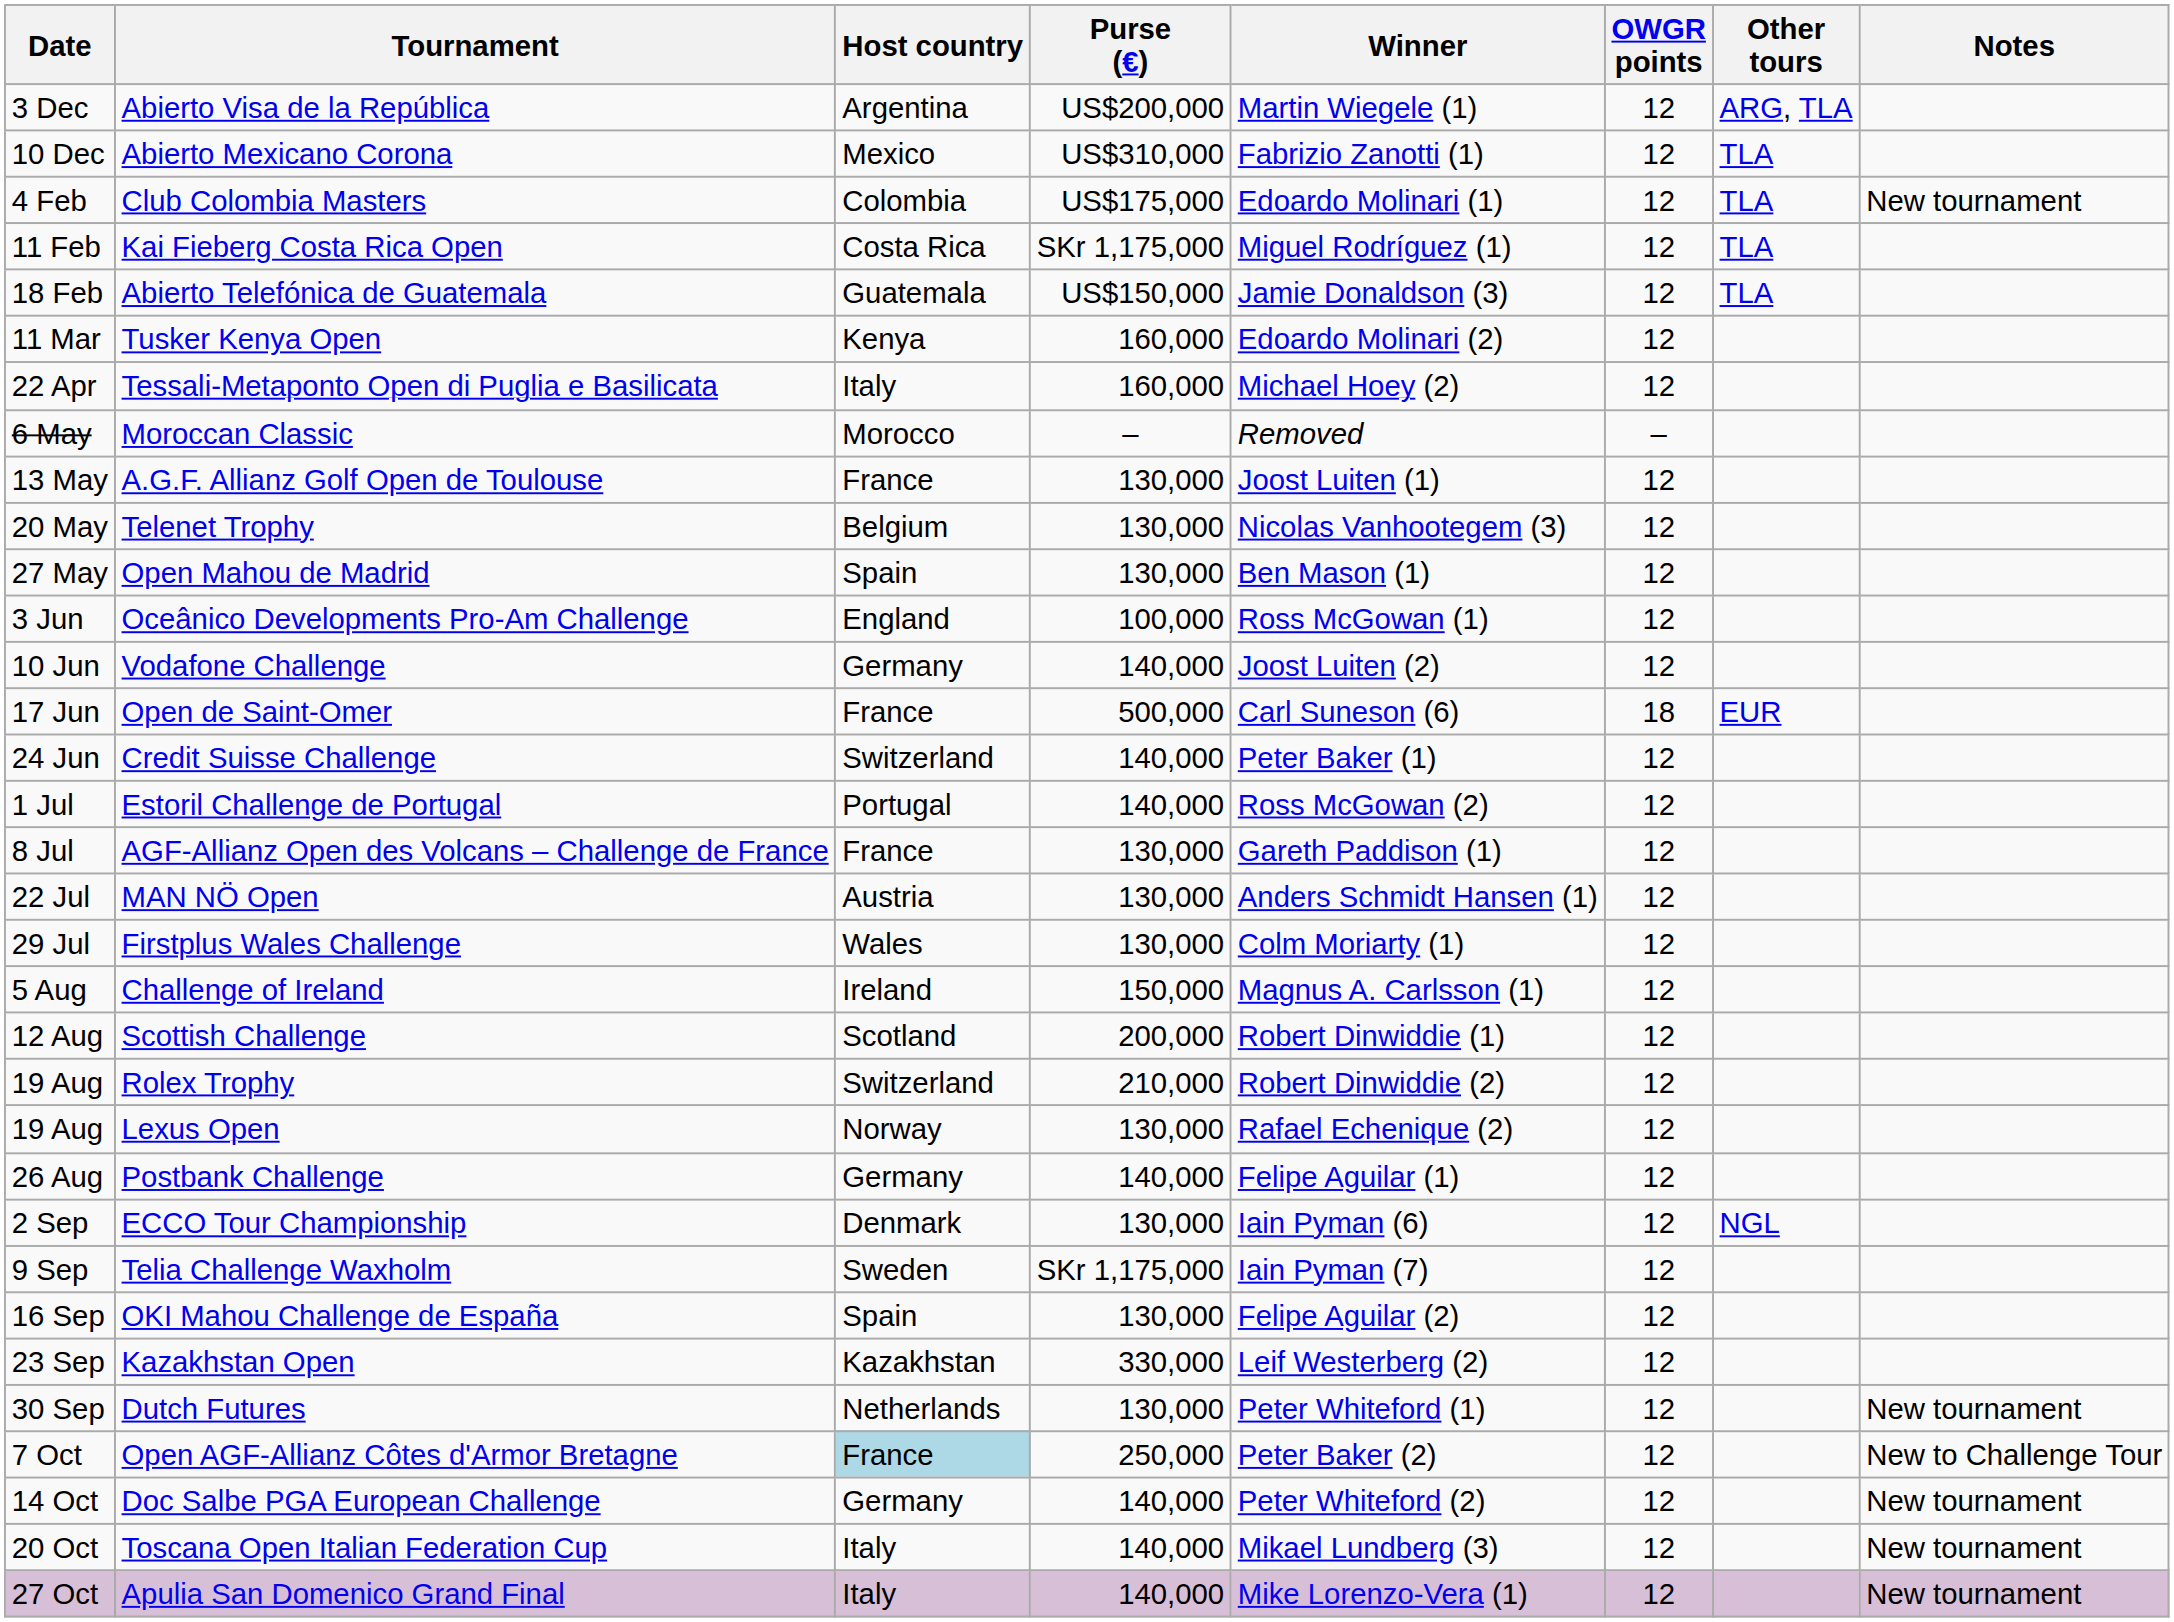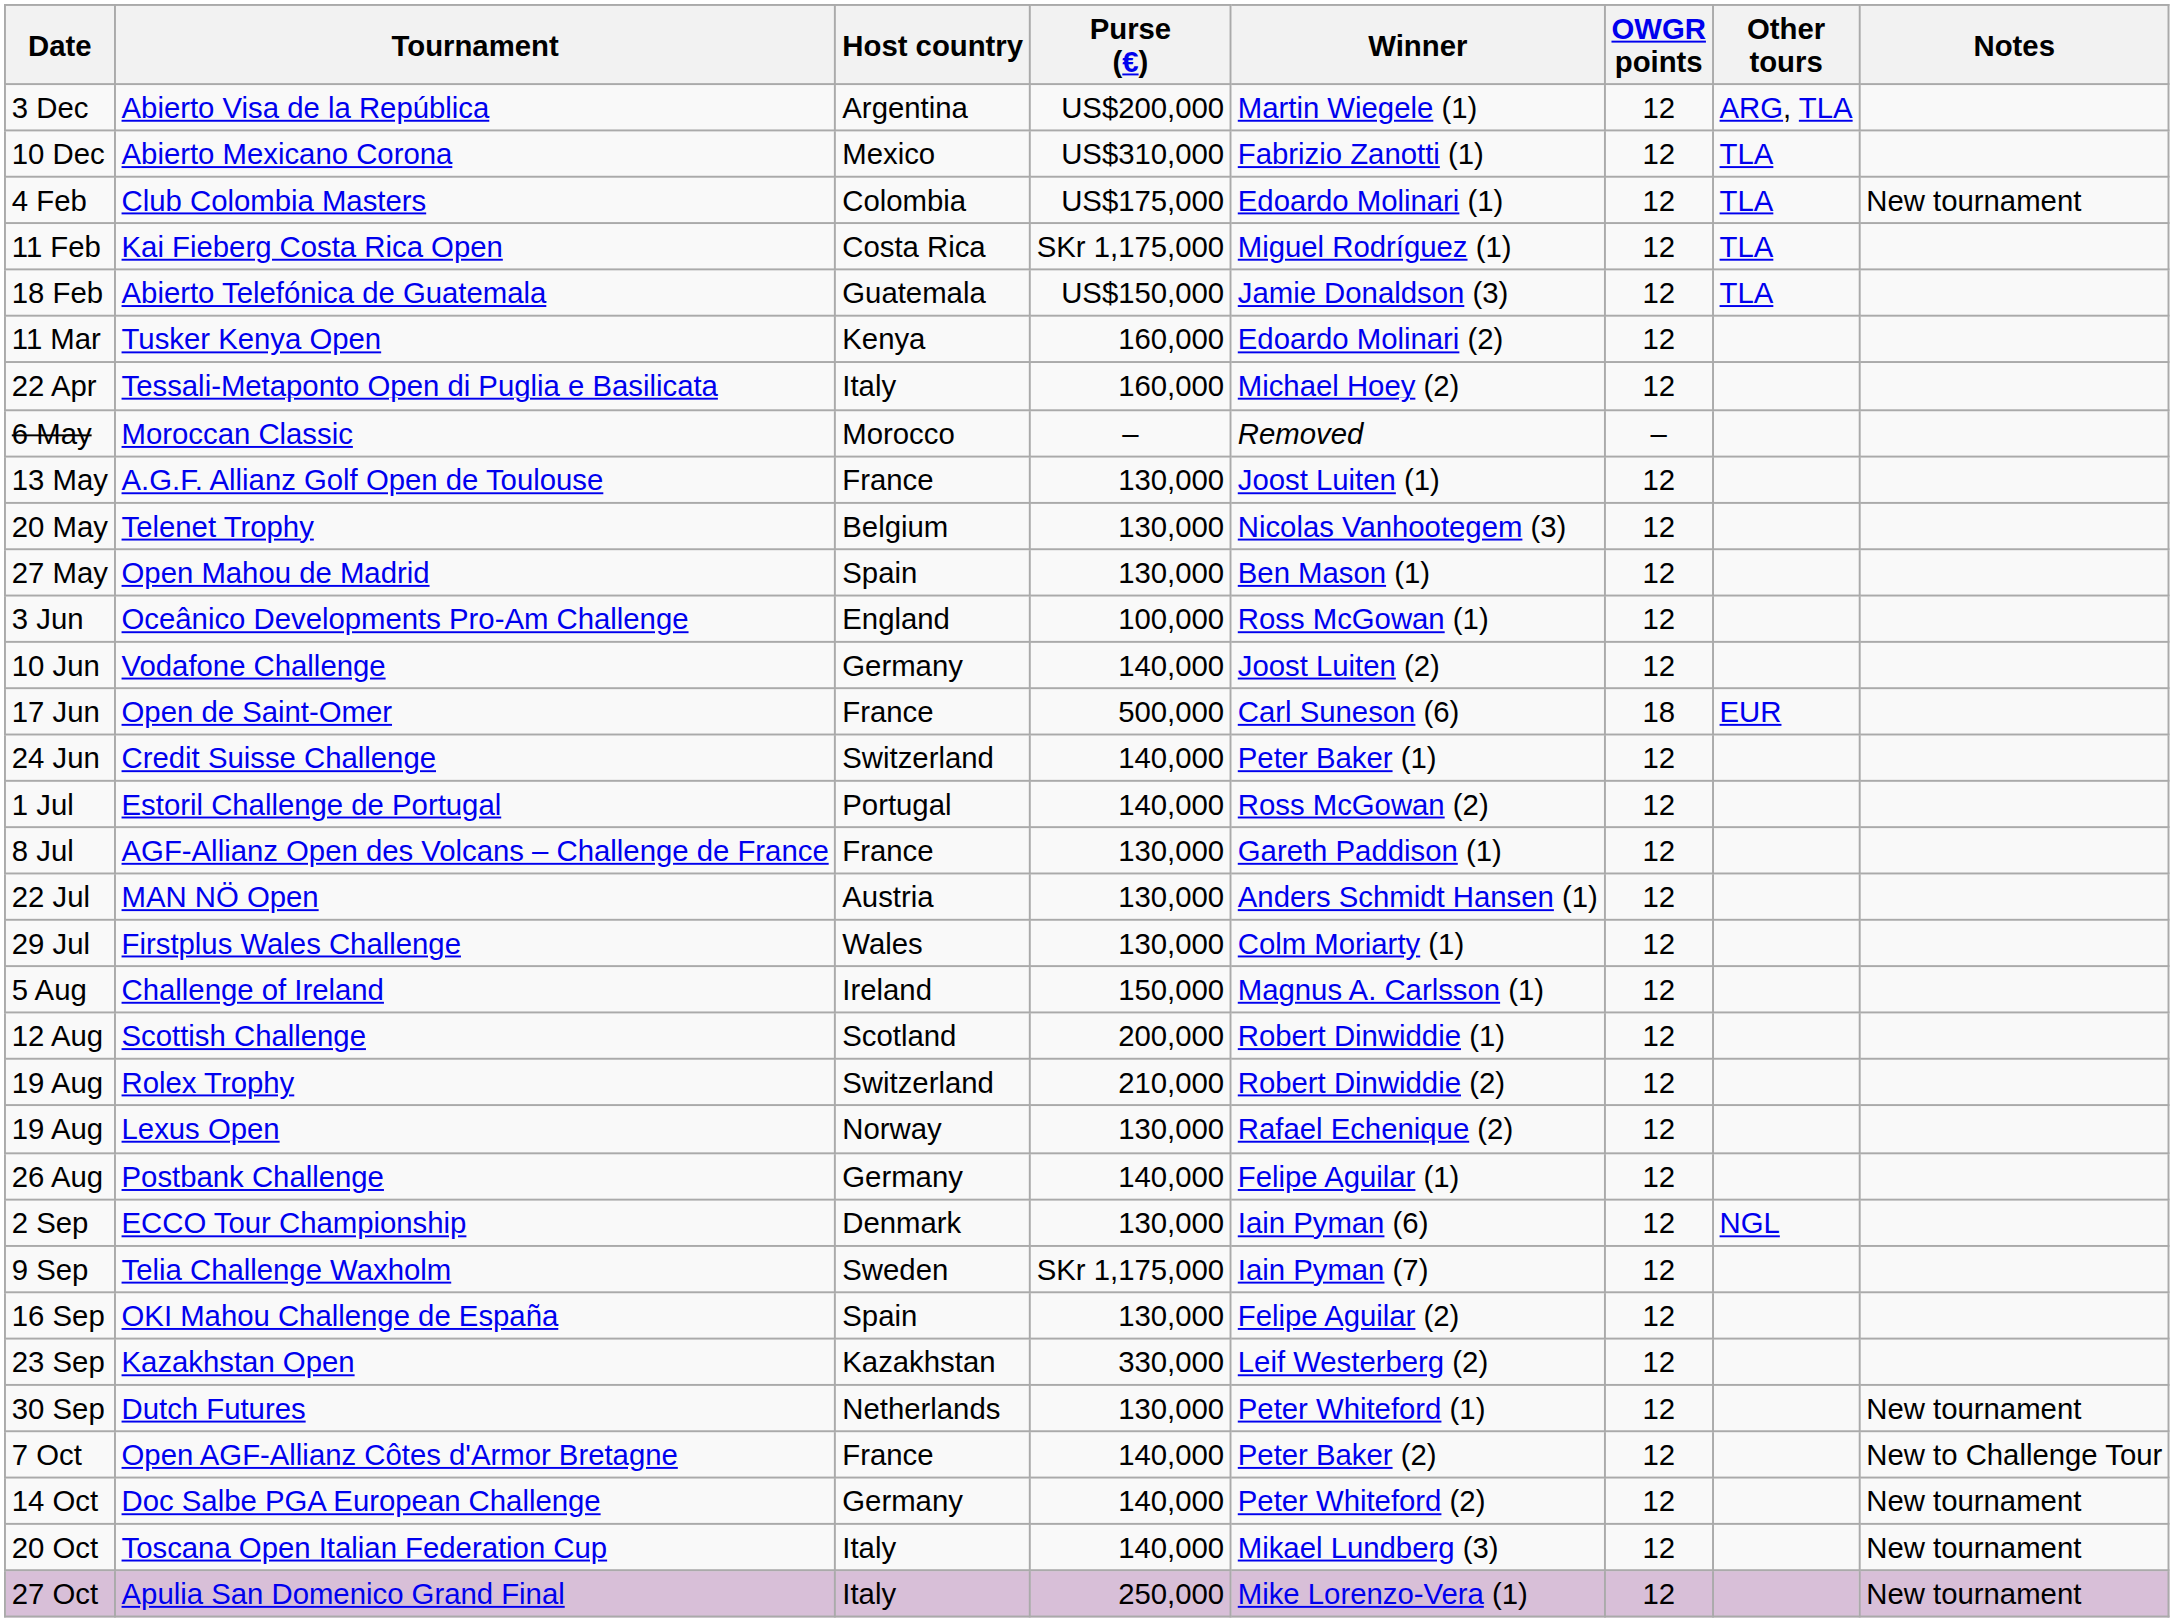 <table class="wikitable" style="font-size:95%">
 <tr>
 <th>Date</th>
 <th>Tournament</th>
 <th>Host country</th>
 <th>Purse<br>(<a href='#'>€</a>)</th>
 <th>Winner</th>
 <th><a href='#'>OWGR</a><br>points</th>
 <th>Other<br>tours</th>
 <th>Notes</th>
 </tr>
 <tr>
 <td>3 Dec</td>
 <td><a href='#'>Abierto Visa de la República</a></td>
 <td>Argentina</td>
 <td align=right>US$200,000</td>
 <td> <a href='#'>Martin Wiegele</a> (1)</td>
 <td align=center>12</td>
 <td><a href='#'>ARG</a>, <a href='#'>TLA</a></td>
 <td></td>
 </tr>
 <tr>
 <td>10 Dec</td>
 <td><a href='#'>Abierto Mexicano Corona</a></td>
 <td>Mexico</td>
 <td align=right>US$310,000</td>
 <td> <a href='#'>Fabrizio Zanotti</a> (1)</td>
 <td align=center>12</td>
 <td><a href='#'>TLA</a></td>
 <td></td>
 </tr>
 <tr>
 <td>4 Feb</td>
 <td><a href='#'>Club Colombia Masters</a></td>
 <td>Colombia</td>
 <td align=right>US$175,000</td>
 <td> <a href='#'>Edoardo Molinari</a> (1)</td>
 <td align=center>12</td>
 <td><a href='#'>TLA</a></td>
 <td>New tournament</td>
 </tr>
 <tr>
 <td>11 Feb</td>
 <td><a href='#'>Kai Fieberg Costa Rica Open</a></td>
 <td>Costa Rica</td>
 <td align=right>SKr 1,175,000</td>
 <td> <a href='#'>Miguel Rodríguez</a> (1)</td>
 <td align=center>12</td>
 <td><a href='#'>TLA</a></td>
 <td></td>
 </tr>
 <tr>
 <td>18 Feb</td>
 <td><a href='#'>Abierto Telefónica de Guatemala</a></td>
 <td>Guatemala</td>
 <td align=right>US$150,000</td>
 <td> <a href='#'>Jamie Donaldson</a> (3)</td>
 <td align=center>12</td>
 <td><a href='#'>TLA</a></td>
 <td></td>
 </tr>
 <tr>
 <td>11 Mar</td>
 <td><a href='#'>Tusker Kenya Open</a></td>
 <td>Kenya</td>
 <td align=right>160,000</td>
 <td> <a href='#'>Edoardo Molinari</a> (2)</td>
 <td align=center>12</td>
 <td></td>
 <td></td>
 </tr>
 <tr>
 <td>22 Apr</td>
 <td><a href='#'>Tessali-Metaponto Open di Puglia e Basilicata</a></td>
 <td>Italy</td>
 <td align=right>160,000</td>
 <td> <a href='#'>Michael Hoey</a> (2)</td>
 <td align=center>12</td>
 <td></td>
 <td></td>
 </tr>
 <tr>
 <td><s>6 May</s></td>
 <td><a href='#'>Moroccan Classic</a></td>
 <td>Morocco</td>
 <td align=center>–</td>
 <td><em>Removed</em></td>
 <td align=center>–</td>
 <td></td>
 <td></td>
 </tr>
 <tr>
 <td>13 May</td>
 <td><a href='#'>A.G.F. Allianz Golf Open de Toulouse</a></td>
 <td>France</td>
 <td align=right>130,000</td>
 <td> <a href='#'>Joost Luiten</a> (1)</td>
 <td align=center>12</td>
 <td></td>
 <td></td>
 </tr>
 <tr>
 <td>20 May</td>
 <td><a href='#'>Telenet Trophy</a></td>
 <td>Belgium</td>
 <td align=right>130,000</td>
 <td> <a href='#'>Nicolas Vanhootegem</a> (3)</td>
 <td align=center>12</td>
 <td></td>
 <td></td>
 </tr>
 <tr>
 <td>27 May</td>
 <td><a href='#'>Open Mahou de Madrid</a></td>
 <td>Spain</td>
 <td align=right>130,000</td>
 <td> <a href='#'>Ben Mason</a> (1)</td>
 <td align=center>12</td>
 <td></td>
 <td></td>
 </tr>
 <tr>
 <td>3 Jun</td>
 <td><a href='#'>Oceânico Developments Pro-Am Challenge</a></td>
 <td>England</td>
 <td align=right>100,000</td>
 <td> <a href='#'>Ross McGowan</a> (1)</td>
 <td align=center>12</td>
 <td></td>
 <td></td>
 </tr>
 <tr>
 <td>10 Jun</td>
 <td><a href='#'>Vodafone Challenge</a></td>
 <td>Germany</td>
 <td align=right>140,000</td>
 <td> <a href='#'>Joost Luiten</a> (2)</td>
 <td align=center>12</td>
 <td></td>
 <td></td>
 </tr>
 <tr>
 <td>17 Jun</td>
 <td><a href='#'>Open de Saint-Omer</a></td>
 <td>France</td>
 <td align=right>500,000</td>
 <td> <a href='#'>Carl Suneson</a> (6)</td>
 <td align=center>18</td>
 <td><a href='#'>EUR</a></td>
 <td></td>
 </tr>
 <tr>
 <td>24 Jun</td>
 <td><a href='#'>Credit Suisse Challenge</a></td>
 <td>Switzerland</td>
 <td align=right>140,000</td>
 <td> <a href='#'>Peter Baker</a> (1)</td>
 <td align=center>12</td>
 <td></td>
 <td></td>
 </tr>
 <tr>
 <td>1 Jul</td>
 <td><a href='#'>Estoril Challenge de Portugal</a></td>
 <td>Portugal</td>
 <td align=right>140,000</td>
 <td> <a href='#'>Ross McGowan</a> (2)</td>
 <td align=center>12</td>
 <td></td>
 <td></td>
 </tr>
 <tr>
 <td>8 Jul</td>
 <td><a href='#'>AGF-Allianz Open des Volcans – Challenge de France</a></td>
 <td>France</td>
 <td align=right>130,000</td>
 <td> <a href='#'>Gareth Paddison</a> (1)</td>
 <td align=center>12</td>
 <td></td>
 <td></td>
 </tr>
 <tr>
 <td>22 Jul</td>
 <td><a href='#'>MAN NÖ Open</a></td>
 <td>Austria</td>
 <td align=right>130,000</td>
 <td> <a href='#'>Anders Schmidt Hansen</a> (1)</td>
 <td align=center>12</td>
 <td></td>
 <td></td>
 </tr>
 <tr>
 <td>29 Jul</td>
 <td><a href='#'>Firstplus Wales Challenge</a></td>
 <td>Wales</td>
 <td align=right>130,000</td>
 <td> <a href='#'>Colm Moriarty</a> (1)</td>
 <td align=center>12</td>
 <td></td>
 <td></td>
 </tr>
 <tr>
 <td>5 Aug</td>
 <td><a href='#'>Challenge of Ireland</a></td>
 <td>Ireland</td>
 <td align=right>150,000</td>
 <td> <a href='#'>Magnus A. Carlsson</a> (1)</td>
 <td align=center>12</td>
 <td></td>
 <td></td>
 </tr>
 <tr>
 <td>12 Aug</td>
 <td><a href='#'>Scottish Challenge</a></td>
 <td>Scotland</td>
 <td align=right>200,000</td>
 <td> <a href='#'>Robert Dinwiddie</a> (1)</td>
 <td align=center>12</td>
 <td></td>
 <td></td>
 </tr>
 <tr>
 <td>19 Aug</td>
 <td><a href='#'>Rolex Trophy</a></td>
 <td>Switzerland</td>
 <td align=right>210,000</td>
 <td> <a href='#'>Robert Dinwiddie</a> (2)</td>
 <td align=center>12</td>
 <td></td>
 <td></td>
 </tr>
 <tr>
 <td>19 Aug</td>
 <td><a href='#'>Lexus Open</a></td>
 <td>Norway</td>
 <td align=right>130,000</td>
 <td> <a href='#'>Rafael Echenique</a> (2)</td>
 <td align=center>12</td>
 <td></td>
 <td></td>
 </tr>
 <tr>
 <td>26 Aug</td>
 <td><a href='#'>Postbank Challenge</a></td>
 <td>Germany</td>
 <td align=right>140,000</td>
 <td> <a href='#'>Felipe Aguilar</a> (1)</td>
 <td align=center>12</td>
 <td></td>
 <td></td>
 </tr>
 <tr>
 <td>2 Sep</td>
 <td><a href='#'>ECCO Tour Championship</a></td>
 <td>Denmark</td>
 <td align=right>130,000</td>
 <td> <a href='#'>Iain Pyman</a> (6)</td>
 <td align=center>12</td>
 <td><a href='#'>NGL</a></td>
 <td></td>
 </tr>
 <tr>
 <td>9 Sep</td>
 <td><a href='#'>Telia Challenge Waxholm</a></td>
 <td>Sweden</td>
 <td align=right>SKr 1,175,000</td>
 <td> <a href='#'>Iain Pyman</a> (7)</td>
 <td align=center>12</td>
 <td></td>
 <td></td>
 </tr>
 <tr>
 <td>16 Sep</td>
 <td><a href='#'>OKI Mahou Challenge de España</a></td>
 <td>Spain</td>
 <td align=right>130,000</td>
 <td> <a href='#'>Felipe Aguilar</a> (2)</td>
 <td align=center>12</td>
 <td></td>
 <td></td>
 </tr>
 <tr>
 <td>23 Sep</td>
 <td><a href='#'>Kazakhstan Open</a></td>
 <td>Kazakhstan</td>
 <td align=right>330,000</td>
 <td> <a href='#'>Leif Westerberg</a> (2)</td>
 <td align=center>12</td>
 <td></td>
 <td></td>
 </tr>
 <tr>
 <td>30 Sep</td>
 <td><a href='#'>Dutch Futures</a></td>
 <td>Netherlands</td>
 <td align=right>130,000</td>
 <td> <a href='#'>Peter Whiteford</a> (1)</td>
 <td align=center>12</td>
 <td></td>
 <td>New tournament</td>
 </tr>
 <tr>
 <td>7 Oct</td>
 <td><a href='#'>Open AGF-Allianz Côtes d'Armor Bretagne</a></td>
-<td style="background: lightblue;">France</td>
-<td align=right>250,000</td>
+<td>France</td>
+<td align=right>140,000</td>
 <td> <a href='#'>Peter Baker</a> (2)</td>
 <td align=center>12</td>
 <td></td>
 <td>New to Challenge Tour</td>
 </tr>
 <tr>
 <td>14 Oct</td>
 <td><a href='#'>Doc Salbe PGA European Challenge</a></td>
 <td>Germany</td>
 <td align=right>140,000</td>
 <td> <a href='#'>Peter Whiteford</a> (2)</td>
 <td align=center>12</td>
 <td></td>
 <td>New tournament</td>
 </tr>
 <tr>
 <td>20 Oct</td>
 <td><a href='#'>Toscana Open Italian Federation Cup</a></td>
 <td>Italy</td>
 <td align=right>140,000</td>
 <td> <a href='#'>Mikael Lundberg</a> (3)</td>
 <td align=center>12</td>
 <td></td>
 <td>New tournament</td>
 </tr>
 <tr style="background:thistle;">
 <td>27 Oct</td>
 <td><a href='#'>Apulia San Domenico Grand Final</a></td>
 <td>Italy</td>
-<td align=right>140,000</td>
+<td align=right>250,000</td>
 <td> <a href='#'>Mike Lorenzo-Vera</a> (1)</td>
 <td align=center>12</td>
 <td></td>
 <td>New tournament</td>
 </tr>
 </table>
